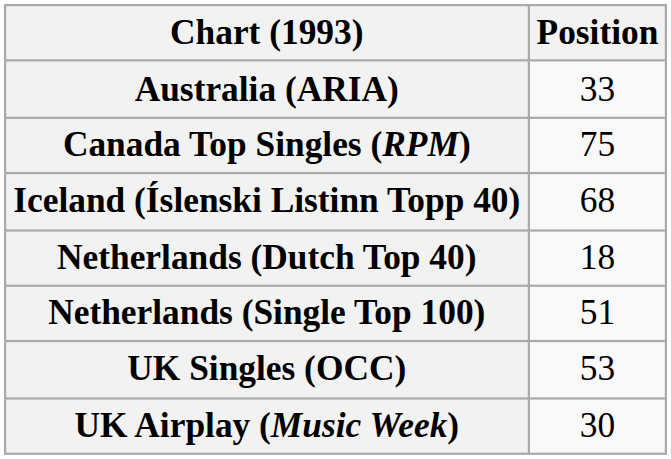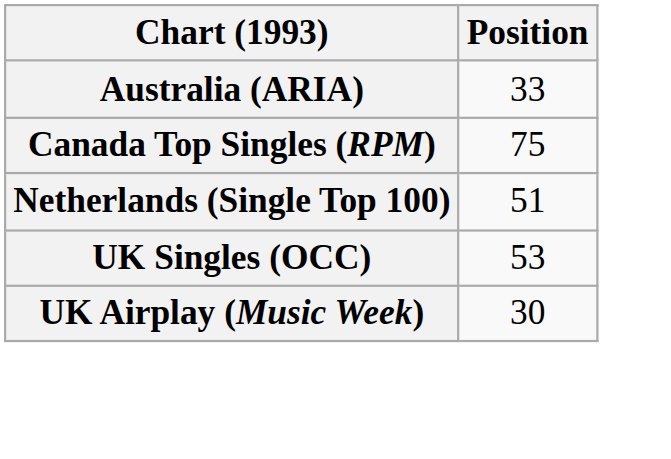 <table class="wikitable sortable plainrowheaders" style="text-align:center">
 <tr>
 <th>Chart (1993)</th>
 <th>Position</th>
 </tr>
 <tr>
 <th scope="row">Australia (ARIA)</th>
 <td>33</td>
 </tr>
 <tr>
 <th scope="row">Canada Top Singles (<em>RPM</em>)</th>
 <td>75</td>
 </tr>
 <tr>
-<th scope="row">Iceland (Íslenski Listinn Topp 40)</th>
-<td>68</td>
-</tr>
-<tr>
-<th scope="row">Netherlands (Dutch Top 40)</th>
-<td>18</td>
-</tr>
-<tr>
 <th scope="row">Netherlands (Single Top 100)</th>
 <td>51</td>
 </tr>
 <tr>
 <th scope="row">UK Singles (OCC)</th>
 <td>53</td>
 </tr>
 <tr>
 <th scope="row">UK Airplay (<em>Music Week</em>)</th>
 <td>30</td>
 </tr>
 </table>
